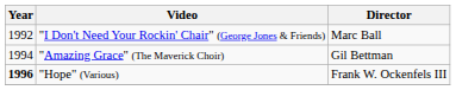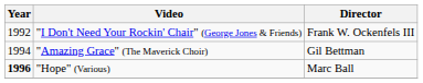 <table class="wikitable">
 <tr>
 <th>Year</th>
 <th>Video</th>
 <th>Director</th>
 </tr>
 <tr>
 <td>1992</td>
 <td>"<a href='#'>I Don't Need Your Rockin' Chair</a>" <small>(<a href='#'>George Jones</a> & Friends)</small></td>
-<td>Marc Ball</td>
+<td>Frank W. Ockenfels III</td>
 </tr>
 <tr>
 <td>1994</td>
 <td>"<a href='#'>Amazing Grace</a>" <small>(The Maverick Choir)</small></td>
 <td>Gil Bettman</td>
 </tr>
 <tr>
 <td><strong>1996</strong></td>
 <td>"Hope" <small>(Various)</small></td>
-<td>Frank W. Ockenfels III</td>
+<td>Marc Ball</td>
 </tr>
 <tr>
 </tr>
 </table>
